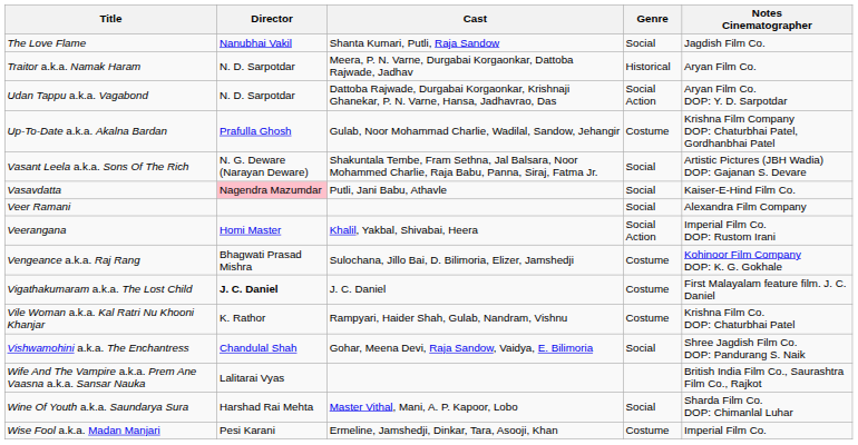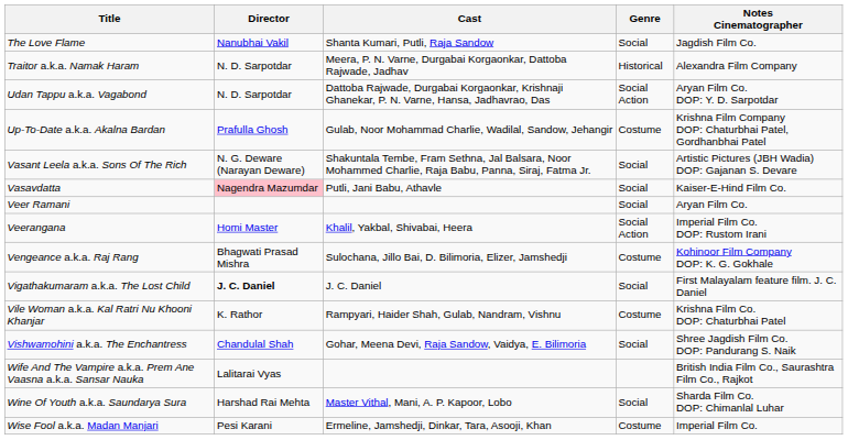 <table class="wikitable">
 <tr>
 <th>Title</th>
 <th>Director</th>
 <th>Cast</th>
 <th>Genre</th>
 <th>Notes<br>Cinematographer</th>
 </tr>
 <tr>
 <td><em>The Love Flame</em></td>
 <td><a href='#'>Nanubhai Vakil</a></td>
 <td>Shanta Kumari, Putli, <a href='#'>Raja Sandow</a></td>
 <td>Social</td>
 <td>Jagdish Film Co.</td>
 </tr>
 <tr>
 <td><em>Traitor</em> a.k.a. <em>Namak Haram</em></td>
 <td>N. D. Sarpotdar</td>
 <td>Meera, P. N. Varne, Durgabai Korgaonkar, Dattoba Rajwade, Jadhav</td>
 <td>Historical</td>
-<td>Aryan Film Co.</td>
+<td>Alexandra Film Company</td>
 </tr>
 <tr>
 <td><em>Udan Tappu</em> a.k.a. <em>Vagabond</em></td>
 <td>N. D. Sarpotdar</td>
 <td>Dattoba Rajwade, Durgabai Korgaonkar, Krishnaji Ghanekar, P. N. Varne, Hansa, Jadhavrao, Das</td>
 <td>Social Action</td>
 <td>Aryan Film Co. <br>DOP: Y. D. Sarpotdar</td>
 </tr>
 <tr>
 <td><em>Up-To-Date</em> a.k.a. <em>Akalna Bardan</em></td>
 <td><a href='#'>Prafulla Ghosh</a></td>
 <td>Gulab, Noor Mohammad Charlie, Wadilal, Sandow, Jehangir</td>
 <td>Costume</td>
 <td>Krishna Film Company<br>DOP: Chaturbhai Patel, Gordhanbhai Patel</td>
 </tr>
 <tr>
 <td><em>Vasant Leela</em> a.k.a. <em>Sons Of The Rich</em></td>
 <td>N. G. Deware (Narayan Deware)</td>
 <td>Shakuntala Tembe, Fram Sethna, Jal Balsara, Noor Mohammed Charlie, Raja Babu, Panna, Siraj, Fatma Jr.</td>
 <td>Social</td>
 <td>Artistic Pictures (JBH Wadia) <br>DOP: Gajanan S. Devare</td>
 </tr>
 <tr>
 <td><em>Vasavdatta</em></td>
 <td style="background: pink;">Nagendra Mazumdar</td>
 <td>Putli, Jani Babu, Athavle</td>
 <td>Social</td>
 <td>Kaiser-E-Hind Film Co.</td>
 </tr>
 <tr>
 <td><em>Veer Ramani</em></td>
 <td></td>
 <td></td>
 <td>Social</td>
-<td>Alexandra Film Company</td>
+<td>Aryan Film Co.</td>
 </tr>
 <tr>
 <td><em>Veerangana</em></td>
 <td><a href='#'>Homi Master</a></td>
 <td><a href='#'>Khalil</a>, Yakbal, Shivabai, Heera</td>
 <td>Social Action</td>
 <td>Imperial Film Co. <br>DOP: Rustom Irani</td>
 </tr>
 <tr>
 <td><em>Vengeance</em> a.k.a. <em>Raj Rang</em></td>
 <td>Bhagwati Prasad Mishra</td>
 <td>Sulochana, Jillo Bai, D. Bilimoria, Elizer, Jamshedji</td>
 <td>Costume</td>
 <td><a href='#'>Kohinoor Film Company</a><br>DOP: K. G. Gokhale</td>
 </tr>
 <tr>
 <td><em>Vigathakumaram</em> a.k.a. <em>The Lost Child</em></td>
 <td><strong>J. C. Daniel</strong></td>
 <td>J. C. Daniel</td>
-<td>Costume</td>
+<td>Social</td>
 <td>First Malayalam feature film. J. C. Daniel</td>
 </tr>
 <tr>
 <td><em>Vile Woman</em> a.k.a. <em>Kal Ratri Nu Khooni Khanjar</em></td>
 <td>K. Rathor</td>
 <td>Rampyari, Haider Shah, Gulab, Nandram, Vishnu</td>
 <td>Costume</td>
 <td>Krishna Film Co. <br>DOP: Chaturbhai Patel</td>
 </tr>
 <tr>
 <td><em><a href='#'>Vishwamohini</a></em> a.k.a. <em>The Enchantress</em></td>
 <td><a href='#'>Chandulal Shah</a></td>
 <td>Gohar, Meena Devi, <a href='#'>Raja Sandow</a>, Vaidya, <a href='#'>E. Bilimoria</a></td>
 <td>Social</td>
 <td>Shree Jagdish Film Co. <br>DOP: Pandurang S. Naik</td>
 </tr>
 <tr>
 <td><em>Wife And The Vampire</em> a.k.a. <em>Prem Ane Vaasna</em> a.k.a. <em>Sansar Nauka</em></td>
 <td>Lalitarai Vyas</td>
 <td></td>
 <td></td>
 <td>British India Film Co., Saurashtra Film Co., Rajkot</td>
 </tr>
 <tr>
 <td><em>Wine Of Youth</em> a.k.a. <em>Saundarya Sura</em></td>
 <td>Harshad Rai Mehta</td>
 <td><a href='#'>Master Vithal</a>, Mani, A. P. Kapoor, Lobo</td>
 <td>Social</td>
 <td>Sharda Film Co. <br>DOP: Chimanlal Luhar</td>
 </tr>
 <tr>
 <td><em>Wise Fool</em> a.k.a. <a href='#'>Madan Manjari</a></td>
 <td>Pesi Karani</td>
 <td>Ermeline, Jamshedji, Dinkar, Tara, Asooji, Khan</td>
 <td>Costume</td>
 <td>Imperial Film Co.</td>
 </tr>
 </table>
